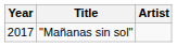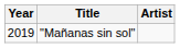 <table class="wikitable plainrowheaders" style="text-align:center;" border="1">
 <tr>
 <th>Year</th>
 <th>Title</th>
 <th>Artist</th>
 </tr>
 <tr>
-<td>2017</td>
+<td>2019</td>
 <td>"Mañanas sin sol"</td>
 <td></td>
 </tr>
 </table>
